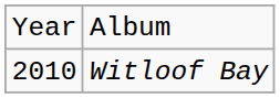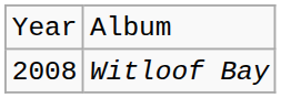 <table class="wikitable">
 <tr>
 <td>Year</td>
 <td>Album</td>
 </tr>
 <tr>
-<td>2010</td>
+<td>2008</td>
 <td><em>Witloof Bay</em></td>
 </tr>
 </table>
